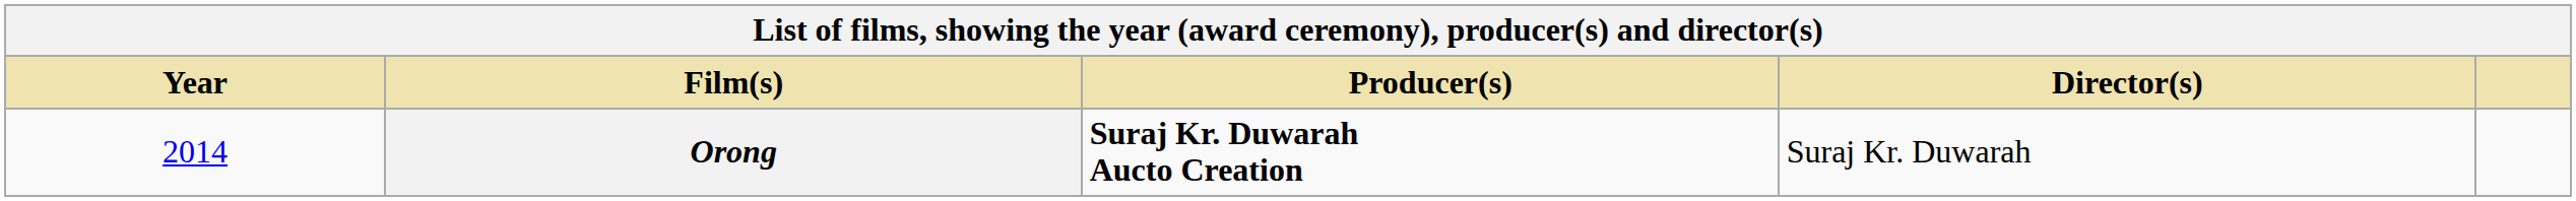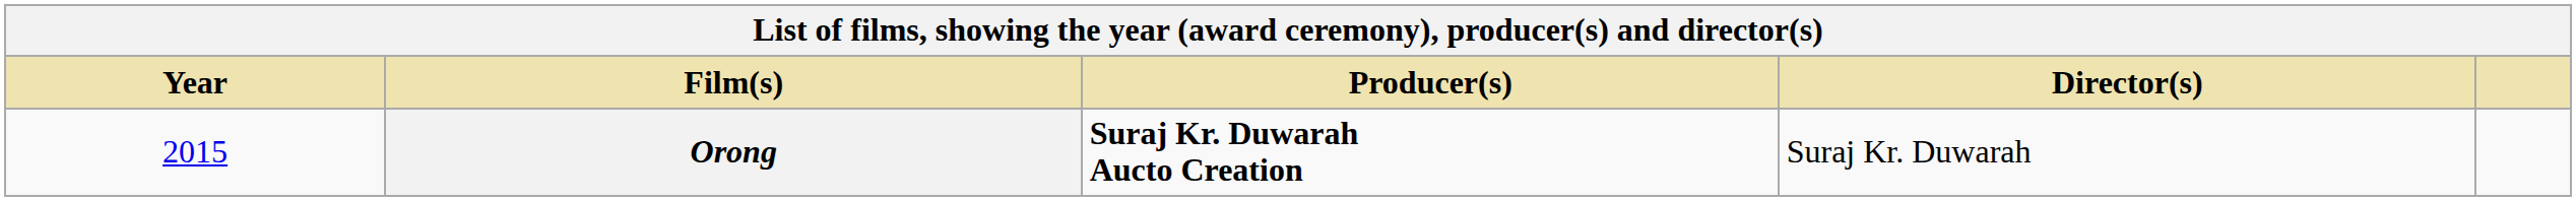 <table class="wikitable plainrowheaders" style="width:100%">
 <tr>
 <th colspan="5">List of films, showing the year (award ceremony), producer(s) and director(s)</th>
 </tr>
 <tr>
 <th scope="col" style="background-color:#EFE4B0;width:12%;">Year</th>
 <th scope="col" style="background-color:#EFE4B0;width:22%;">Film(s)</th>
 <th scope="col" style="background-color:#EFE4B0;width:22%;">Producer(s)</th>
 <th scope="col" style="background-color:#EFE4B0;width:22%;">Director(s)</th>
 <th scope="col" style="background-color:#EFE4B0;width:3%;" class="unsortable"></th>
 </tr>
 <tr>
-<td style="text-align:center;"><a href='#'>2014<br></a></td>
+<td style="text-align:center;"><a href='#'>2015<br></a></td>
 <th scope="row"><em>Orong</em></th>
 <td><strong>Suraj Kr. Duwarah<br>Aucto Creation</strong></td>
 <td>Suraj Kr. Duwarah</td>
 <td align="center"></td>
 </tr>
 </table>
